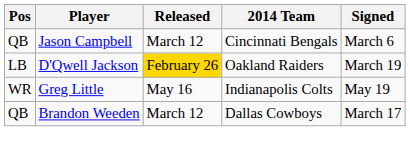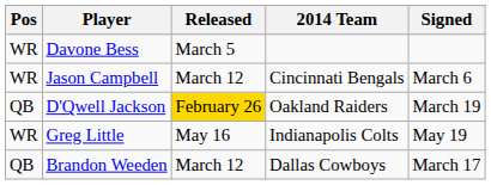 <table class="wikitable" style="font-size: 95%;">
 <tr>
 <th>Pos</th>
 <th>Player</th>
 <th>Released</th>
 <th>2014 Team</th>
 <th>Signed</th>
 </tr>
 <tr>
-<td>QB</td>
+<td>WR</td>
+<td><a href='#'>Davone Bess</a></td>
+<td>March 5</td>
+<td></td>
+<td></td>
+</tr>
+<tr>
+<td>WR</td>
 <td><a href='#'>Jason Campbell</a></td>
 <td>March 12</td>
 <td>Cincinnati Bengals</td>
 <td>March 6</td>
 </tr>
 <tr>
-<td>LB</td>
+<td>QB</td>
 <td><a href='#'>D'Qwell Jackson</a></td>
 <td style="background: gold;">February 26</td>
 <td>Oakland Raiders</td>
 <td>March 19</td>
 </tr>
 <tr>
 <td>WR</td>
 <td><a href='#'>Greg Little</a></td>
 <td>May 16</td>
 <td>Indianapolis Colts</td>
 <td>May 19</td>
 </tr>
 <tr>
 <td>QB</td>
 <td><a href='#'>Brandon Weeden</a></td>
 <td>March 12</td>
 <td>Dallas Cowboys</td>
 <td>March 17</td>
 </tr>
 </table>
